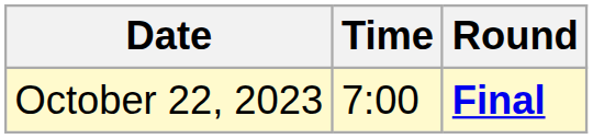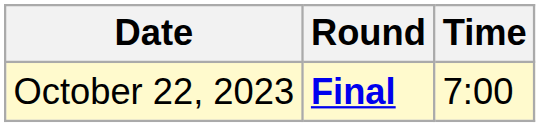 <table class="wikitable">
 <tr>
 <th>Date</th>
+<th>Round</th>
 <th>Time</th>
-<th>Round</th>
 </tr>
 <tr style=background:lemonchiffon>
 <td>October 22, 2023</td>
+<td><strong><a href='#'>Final</a></strong></td>
 <td>7:00</td>
-<td><strong><a href='#'>Final</a></strong></td>
 </tr>
 </table>
